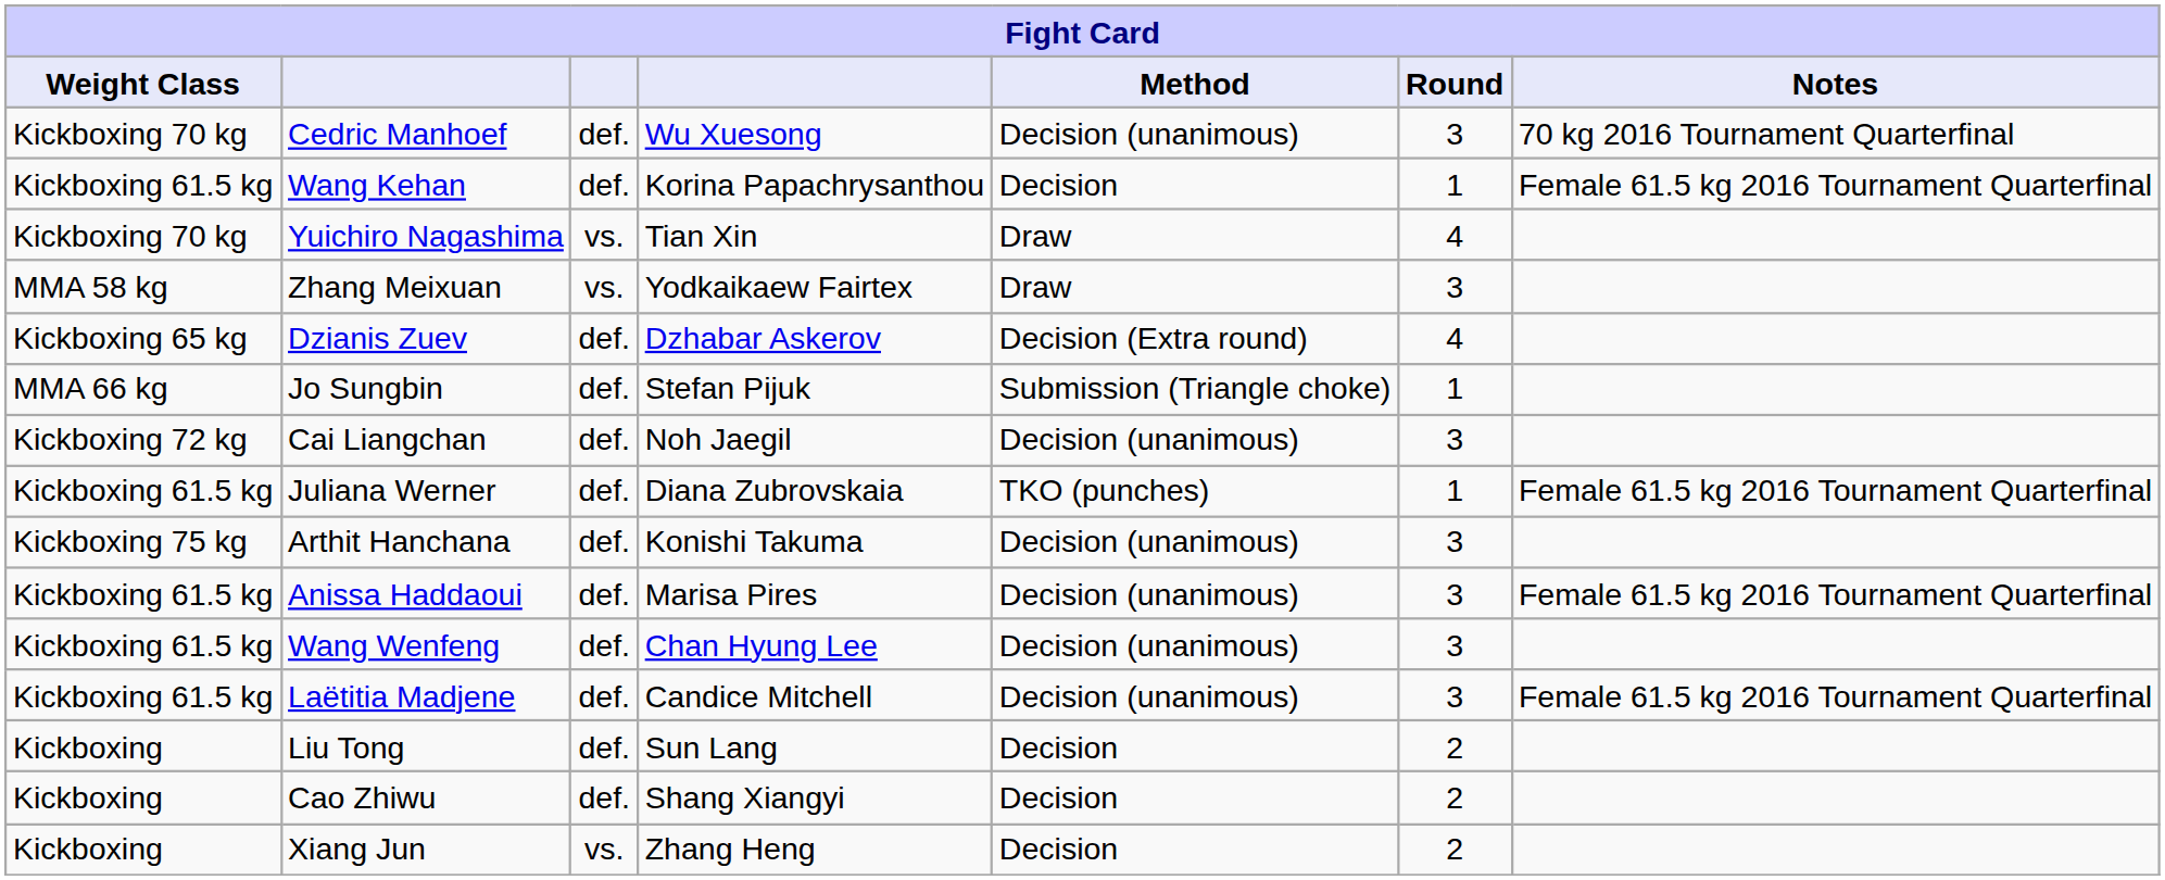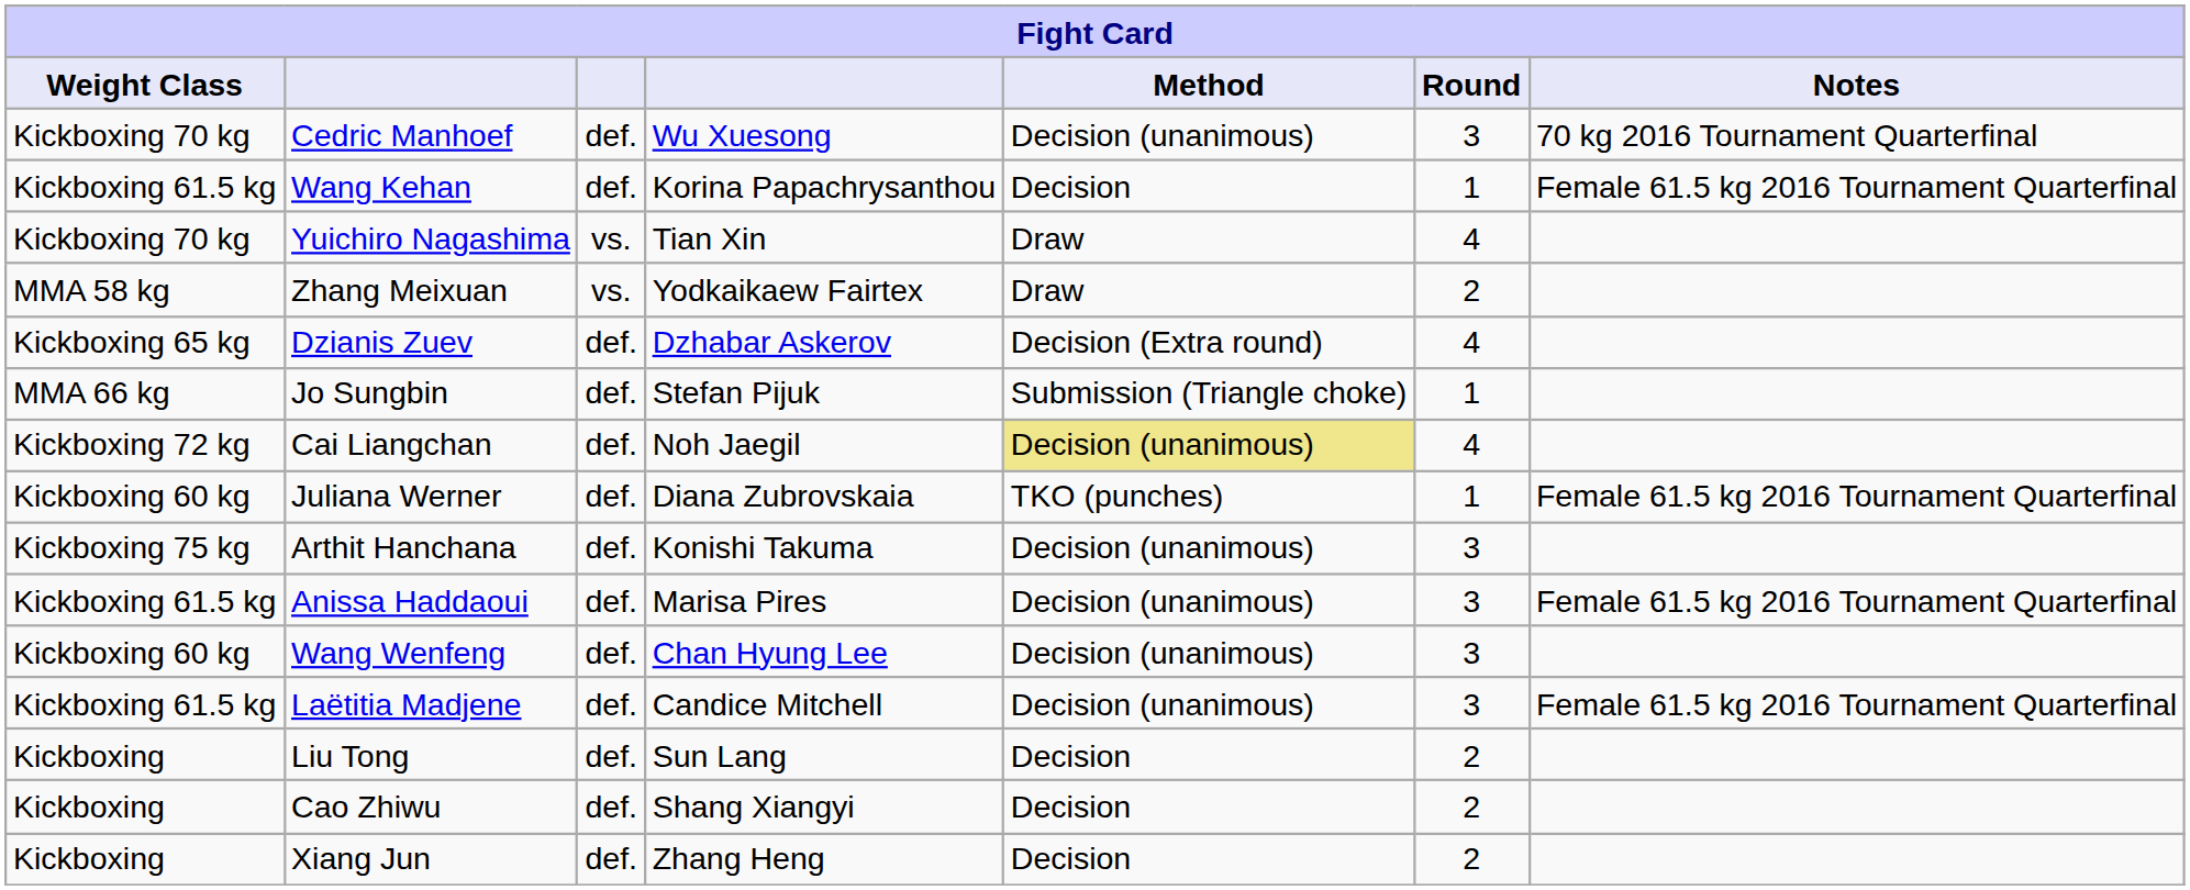 <table class="wikitable" style="font-size: 80%;">
 <tr>
 <th colspan="8" style="background-color: #ccf; color: #000080; text-align: center;"><strong>Fight Card</strong></th>
 </tr>
 <tr>
 <th colspan="1" style="background-color: #E6E8FA; color: #000000; text-align: center;">Weight Class</th>
 <th colspan="1" style="background-color: #E6E8FA; color: #000000; text-align: center;"></th>
 <th colspan="1" style="background-color: #E6E8FA; color: #000000; text-align: center;"></th>
 <th colspan="1" style="background-color: #E6E8FA; color: #000000; text-align: center;"></th>
 <th colspan="1" style="background-color: #E6E8FA; color: #000000; text-align: center;">Method</th>
 <th colspan="1" style="background-color: #E6E8FA; color: #000000; text-align: center;">Round</th>
 <th colspan="1" style="background-color: #E6E8FA; color: #000000; text-align: center;">Notes</th>
 </tr>
 <tr>
 <td>Kickboxing 70 kg</td>
 <td> <a href='#'>Cedric Manhoef</a></td>
 <td align=center>def.</td>
 <td> <a href='#'>Wu Xuesong</a></td>
 <td>Decision (unanimous)</td>
 <td align=center>3</td>
 <td>70 kg 2016 Tournament Quarterfinal</td>
 </tr>
 <tr>
 <td>Kickboxing 61.5 kg</td>
 <td> <a href='#'>Wang Kehan</a></td>
 <td align=center>def.</td>
 <td> Korina Papachrysanthou</td>
 <td>Decision</td>
 <td align=center>1</td>
 <td>Female 61.5 kg 2016 Tournament Quarterfinal</td>
 </tr>
 <tr>
 <td>Kickboxing 70 kg</td>
 <td> <a href='#'>Yuichiro Nagashima</a></td>
 <td align=center>vs.</td>
 <td> Tian Xin</td>
 <td>Draw</td>
 <td align=center>4</td>
 <td></td>
 </tr>
 <tr>
 <td>MMA 58 kg</td>
 <td> Zhang Meixuan</td>
 <td align=center>vs.</td>
 <td> Yodkaikaew Fairtex</td>
 <td>Draw</td>
-<td align=center>3</td>
+<td align=center>2</td>
 <td></td>
 </tr>
 <tr>
 <td>Kickboxing 65 kg</td>
 <td> <a href='#'>Dzianis Zuev</a></td>
 <td align=center>def.</td>
 <td> <a href='#'>Dzhabar Askerov</a></td>
 <td>Decision (Extra round)</td>
 <td align=center>4</td>
 <td></td>
 </tr>
 <tr>
 <td>MMA 66 kg</td>
 <td> Jo Sungbin</td>
 <td align=center>def.</td>
 <td> Stefan Pijuk</td>
 <td>Submission (Triangle choke)</td>
 <td align=center>1</td>
 <td></td>
 </tr>
 <tr>
 <td>Kickboxing 72 kg</td>
 <td> Cai Liangchan</td>
 <td align=center>def.</td>
 <td> Noh Jaegil</td>
-<td>Decision (unanimous)</td>
-<td align=center>3</td>
+<td style="background: khaki;">Decision (unanimous)</td>
+<td align=center>4</td>
 <td></td>
 </tr>
 <tr>
-<td>Kickboxing 61.5 kg</td>
+<td>Kickboxing 60 kg</td>
 <td> Juliana Werner</td>
 <td align=center>def.</td>
 <td> Diana Zubrovskaia</td>
 <td>TKO (punches)</td>
 <td align=center>1</td>
 <td>Female 61.5 kg 2016 Tournament Quarterfinal</td>
 </tr>
 <tr>
 <td>Kickboxing 75 kg</td>
 <td> Arthit Hanchana</td>
 <td align=center>def.</td>
 <td> Konishi Takuma</td>
 <td>Decision (unanimous)</td>
 <td align=center>3</td>
 <td></td>
 </tr>
 <tr>
 <td>Kickboxing 61.5 kg</td>
 <td> <a href='#'>Anissa Haddaoui</a></td>
 <td align=center>def.</td>
 <td> Marisa Pires</td>
 <td>Decision (unanimous)</td>
 <td align=center>3</td>
 <td>Female 61.5 kg 2016 Tournament Quarterfinal</td>
 </tr>
 <tr>
-<td>Kickboxing 61.5 kg</td>
+<td>Kickboxing 60 kg</td>
 <td> <a href='#'>Wang Wenfeng</a></td>
 <td align=center>def.</td>
 <td> <a href='#'>Chan Hyung Lee</a></td>
 <td>Decision (unanimous)</td>
 <td align=center>3</td>
 <td></td>
 </tr>
 <tr>
 <td>Kickboxing 61.5 kg</td>
 <td> <a href='#'>Laëtitia Madjene</a></td>
 <td align=center>def.</td>
 <td> Candice Mitchell</td>
 <td>Decision (unanimous)</td>
 <td align=center>3</td>
 <td>Female 61.5 kg 2016 Tournament Quarterfinal</td>
 </tr>
 <tr>
 <td>Kickboxing</td>
 <td> Liu Tong</td>
 <td align=center>def.</td>
 <td> Sun Lang</td>
 <td>Decision</td>
 <td align=center>2</td>
 <td></td>
 </tr>
 <tr>
 <td>Kickboxing</td>
 <td> Cao Zhiwu</td>
 <td align=center>def.</td>
 <td> Shang Xiangyi</td>
 <td>Decision</td>
 <td align=center>2</td>
 <td></td>
 </tr>
 <tr>
 <td>Kickboxing</td>
 <td> Xiang Jun</td>
-<td align=center>vs.</td>
+<td align=center>def.</td>
 <td> Zhang Heng</td>
 <td>Decision</td>
 <td align=center>2</td>
 <td></td>
 </tr>
 <tr>
 </tr>
 </table>
